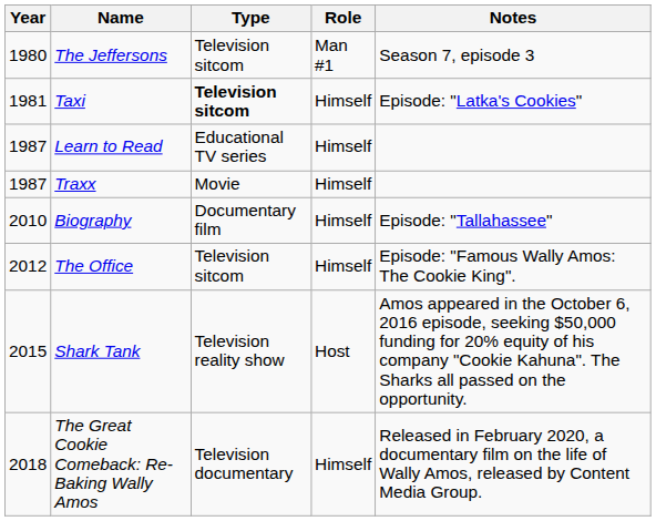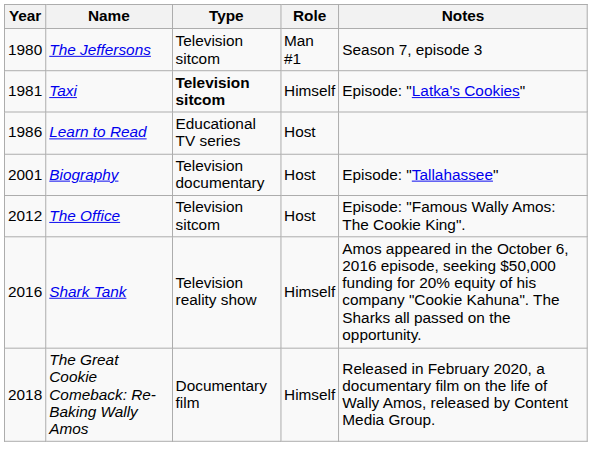 <table class="wikitable sortable">
 <tr>
 <th>Year</th>
 <th>Name</th>
 <th>Type</th>
 <th>Role</th>
 <th>Notes</th>
 </tr>
 <tr>
 <td>1980</td>
 <td><em><a href='#'>The Jeffersons</a></em></td>
 <td>Television sitcom</td>
 <td>Man #1</td>
 <td>Season 7, episode 3</td>
 </tr>
 <tr>
 <td>1981</td>
 <td><em><a href='#'>Taxi</a></em></td>
 <td><strong>Television sitcom</strong></td>
 <td>Himself</td>
 <td>Episode: "<a href='#'>Latka's Cookies</a>"</td>
 </tr>
 <tr>
-<td>1987</td>
+<td>1986</td>
 <td><em><a href='#'>Learn to Read</a></em></td>
 <td>Educational TV series</td>
-<td>Himself</td>
+<td>Host</td>
 <td></td>
 </tr>
 <tr>
-<td>1987</td>
-<td><em><a href='#'>Traxx</a></em></td>
-<td>Movie</td>
-<td>Himself</td>
-<td></td>
-</tr>
-<tr>
-<td>2010</td>
+<td>2001</td>
 <td><em><a href='#'>Biography</a></em></td>
-<td>Documentary film</td>
-<td>Himself</td>
+<td>Television documentary</td>
+<td>Host</td>
 <td>Episode: "<a href='#'>Tallahassee</a>"</td>
 </tr>
 <tr>
 <td>2012</td>
 <td><em><a href='#'>The Office</a></em></td>
 <td>Television sitcom</td>
-<td>Himself</td>
+<td>Host</td>
 <td>Episode: "Famous Wally Amos: The Cookie King".</td>
 </tr>
 <tr>
-<td>2015</td>
+<td>2016</td>
 <td><em><a href='#'>Shark Tank</a></em></td>
 <td>Television reality show</td>
-<td>Host</td>
+<td>Himself</td>
 <td>Amos appeared in the October 6, 2016 episode, seeking $50,000 funding for 20% equity of his company "Cookie Kahuna". The Sharks all passed on the opportunity.</td>
 </tr>
 <tr>
 <td>2018</td>
 <td><em>The Great Cookie Comeback: Re-Baking Wally Amos</em></td>
-<td>Television documentary</td>
+<td>Documentary film</td>
 <td>Himself</td>
 <td>Released in February 2020, a documentary film on the life of Wally Amos, released by Content Media Group.</td>
 </tr>
 </table>
